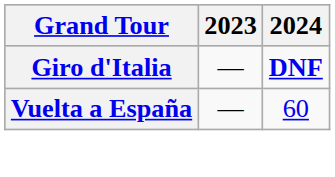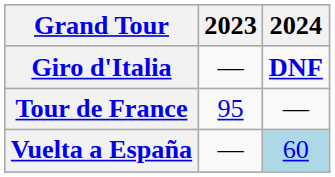 <table class="wikitable plainrowheaders">
 <tr>
 <th scope="col"><a href='#'>Grand Tour</a></th>
 <th scope="col">2023</th>
 <th scope="col">2024</th>
 </tr>
 <tr style="text-align:center;">
 <th scope="row"> <a href='#'>Giro d'Italia</a></th>
 <td>—</td>
 <td><strong><a href='#'>DNF</a></strong></td>
 </tr>
 <tr style="text-align:center;">
+<th scope="row"> <a href='#'>Tour de France</a></th>
+<td><a href='#'>95</a></td>
+<td>—</td>
+</tr>
+<tr style="text-align:center;">
 <th scope="row"> <a href='#'>Vuelta a España</a></th>
 <td>—</td>
-<td><a href='#'>60</a></td>
+<td style="background: lightblue;"><a href='#'>60</a></td>
 </tr>
 </table>
